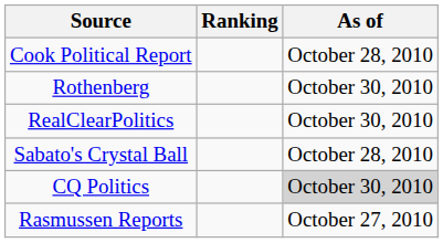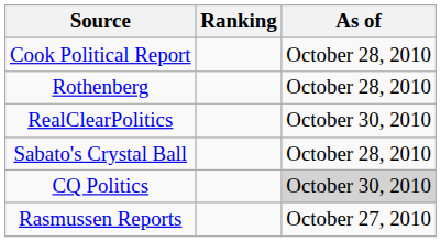 <table class="wikitable" style="text-align:center">
 <tr>
 <th>Source</th>
 <th>Ranking</th>
 <th>As of</th>
 </tr>
 <tr>
 <td><a href='#'>Cook Political Report</a></td>
 <td></td>
 <td>October 28, 2010</td>
 </tr>
 <tr>
 <td><a href='#'>Rothenberg</a></td>
 <td></td>
-<td>October 30, 2010</td>
+<td>October 28, 2010</td>
 </tr>
 <tr>
 <td><a href='#'>RealClearPolitics</a></td>
 <td></td>
 <td>October 30, 2010</td>
 </tr>
 <tr>
 <td><a href='#'>Sabato's Crystal Ball</a></td>
 <td></td>
 <td>October 28, 2010</td>
 </tr>
 <tr>
 <td><a href='#'>CQ Politics</a></td>
 <td></td>
 <td style="background: lightgrey;">October 30, 2010</td>
 </tr>
 <tr>
 <td><a href='#'>Rasmussen Reports</a></td>
 <td></td>
 <td>October 27, 2010</td>
 </tr>
 </table>
